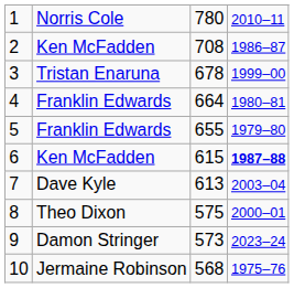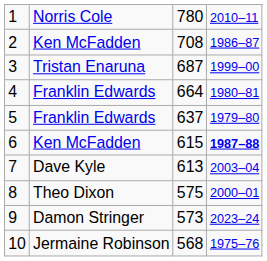 <table class="wikitable">
 <tr>
 </tr>
 <tr>
 <td>1</td>
 <td><a href='#'>Norris Cole</a></td>
 <td>780</td>
 <td style="font-size:80%;"><a href='#'>2010–11</a></td>
 </tr>
 <tr>
 <td>2</td>
 <td><a href='#'>Ken McFadden</a></td>
 <td>708</td>
 <td style="font-size:80%;"><a href='#'>1986–87</a></td>
 </tr>
 <tr>
 <td>3</td>
 <td><a href='#'>Tristan Enaruna</a></td>
-<td>678</td>
+<td>687</td>
 <td style="font-size:80%;"><a href='#'>1999–00</a></td>
 </tr>
 <tr>
 <td>4</td>
 <td><a href='#'>Franklin Edwards</a></td>
 <td>664</td>
 <td style="font-size:80%;"><a href='#'>1980–81</a></td>
 </tr>
 <tr>
 <td>5</td>
 <td><a href='#'>Franklin Edwards</a></td>
-<td>655</td>
+<td>637</td>
 <td style="font-size:80%;"><a href='#'>1979–80</a></td>
 </tr>
 <tr>
 <td>6</td>
 <td><a href='#'>Ken McFadden</a></td>
 <td>615</td>
 <td style="font-size:80%;"><strong><a href='#'>1987–88</a></strong></td>
 </tr>
 <tr>
 <td>7</td>
 <td>Dave Kyle</td>
 <td>613</td>
 <td style="font-size:80%;"><a href='#'>2003–04</a></td>
 </tr>
 <tr>
 <td>8</td>
 <td>Theo Dixon</td>
 <td>575</td>
 <td style="font-size:80%;"><a href='#'>2000–01</a></td>
 </tr>
 <tr>
 <td>9</td>
 <td>Damon Stringer</td>
 <td>573</td>
 <td style="font-size:80%;"><a href='#'>2023–24</a></td>
 </tr>
 <tr>
 <td>10</td>
 <td>Jermaine Robinson</td>
 <td>568</td>
 <td style="font-size:80%;"><a href='#'>1975–76</a></td>
 </tr>
 </table>
